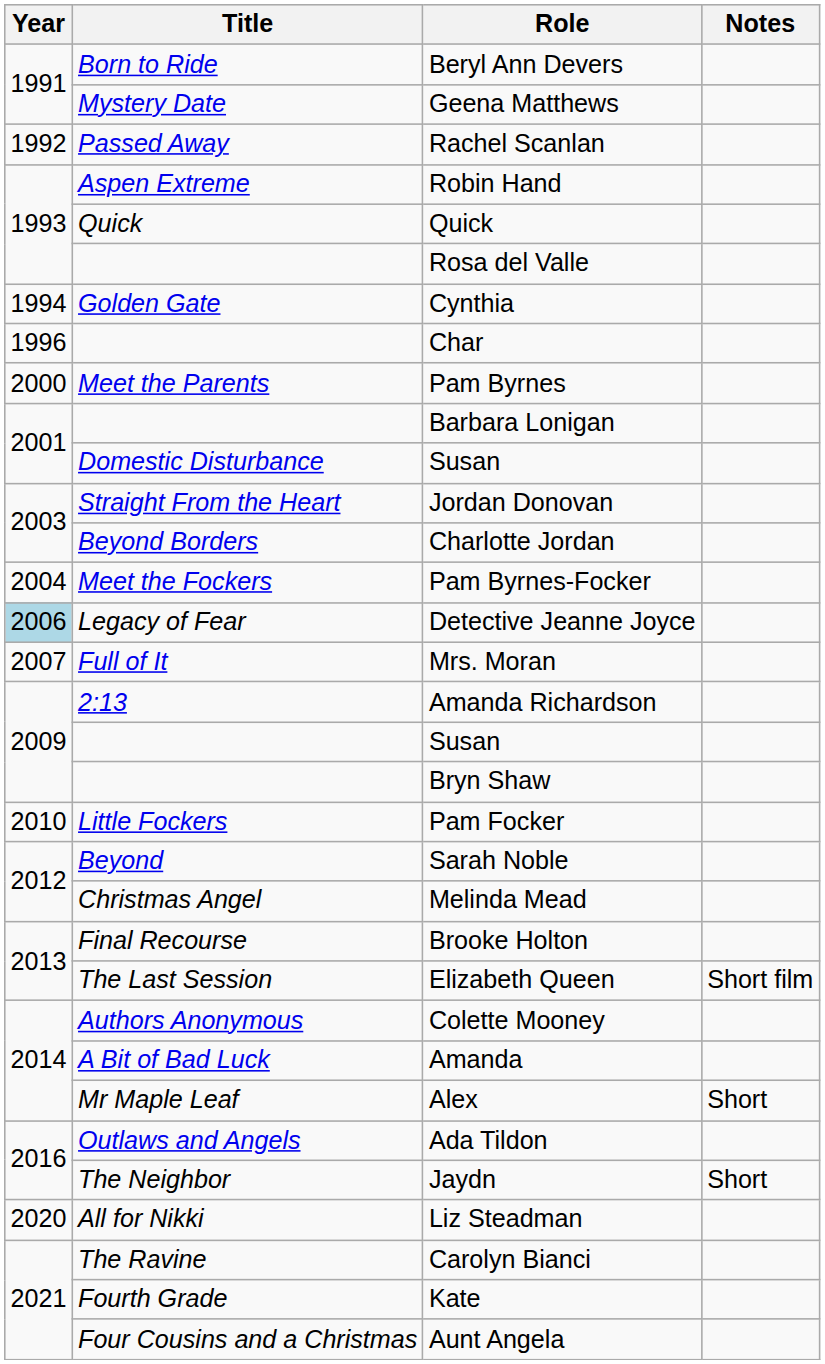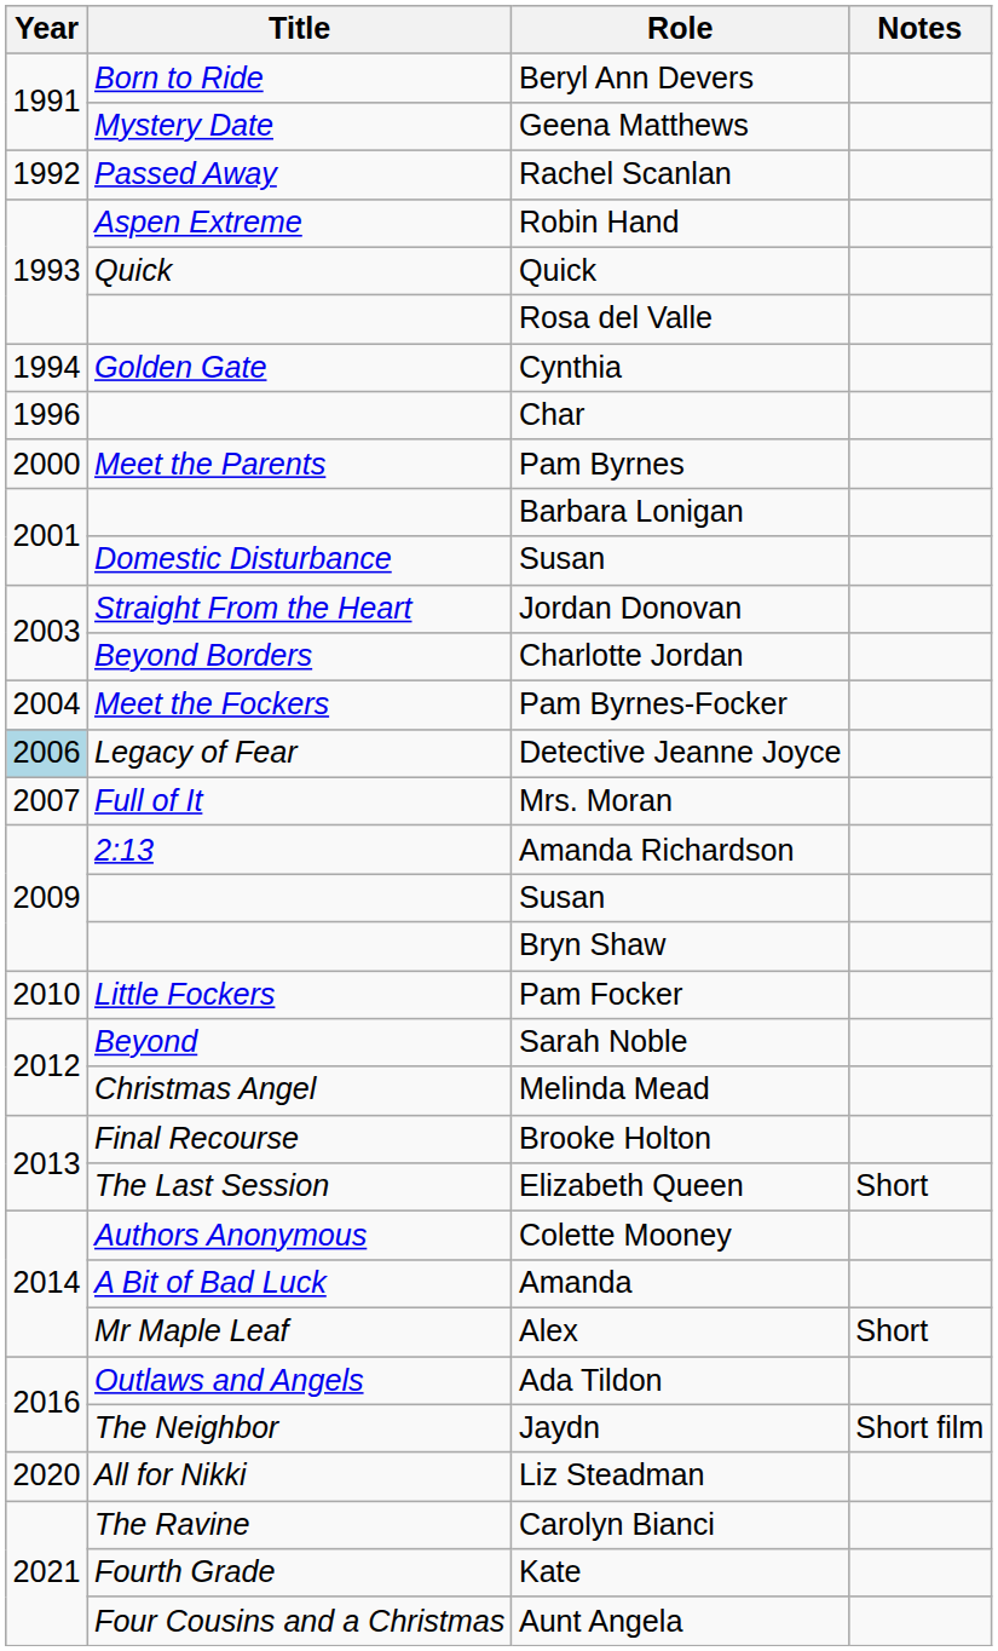 <table class="wikitable sortable">
 <tr>
 <th>Year</th>
 <th>Title</th>
 <th>Role</th>
 <th class="unsortable">Notes</th>
 </tr>
 <tr>
 <td rowspan=2>1991</td>
 <td><em><a href='#'>Born to Ride</a></em></td>
 <td>Beryl Ann Devers</td>
 <td></td>
 </tr>
 <tr>
 <td><em><a href='#'>Mystery Date</a></em></td>
 <td>Geena Matthews</td>
 <td></td>
 </tr>
 <tr>
 <td>1992</td>
 <td><em><a href='#'>Passed Away</a></em></td>
 <td>Rachel Scanlan</td>
 <td></td>
 </tr>
 <tr>
 <td rowspan=3>1993</td>
 <td><em><a href='#'>Aspen Extreme</a></em></td>
 <td>Robin Hand</td>
 <td></td>
 </tr>
 <tr>
 <td><em>Quick</em></td>
 <td>Quick</td>
 <td></td>
 </tr>
 <tr>
 <td><em></em></td>
 <td>Rosa del Valle</td>
 <td></td>
 </tr>
 <tr>
 <td>1994</td>
 <td><em><a href='#'>Golden Gate</a></em></td>
 <td>Cynthia</td>
 <td></td>
 </tr>
 <tr>
 <td>1996</td>
 <td><em></em></td>
 <td>Char</td>
 <td></td>
 </tr>
 <tr>
 <td>2000</td>
 <td><em><a href='#'>Meet the Parents</a></em></td>
 <td>Pam Byrnes</td>
 <td></td>
 </tr>
 <tr>
 <td rowspan=2>2001</td>
 <td><em></em></td>
 <td>Barbara Lonigan</td>
 <td></td>
 </tr>
 <tr>
 <td><em><a href='#'>Domestic Disturbance</a></em></td>
 <td>Susan</td>
 <td></td>
 </tr>
 <tr>
 <td rowspan=2>2003</td>
 <td><em><a href='#'>Straight From the Heart</a></em></td>
 <td>Jordan Donovan</td>
 <td></td>
 </tr>
 <tr>
 <td><em><a href='#'>Beyond Borders</a></em></td>
 <td>Charlotte Jordan</td>
 <td></td>
 </tr>
 <tr>
 <td>2004</td>
 <td><em><a href='#'>Meet the Fockers</a></em></td>
 <td>Pam Byrnes-Focker</td>
 <td></td>
 </tr>
 <tr>
 <td style="background: lightblue;">2006</td>
 <td><em>Legacy of Fear</em></td>
 <td>Detective Jeanne Joyce</td>
 <td></td>
 </tr>
 <tr>
 <td>2007</td>
 <td><em><a href='#'>Full of It</a></em></td>
 <td>Mrs. Moran</td>
 <td></td>
 </tr>
 <tr>
 <td rowspan=3>2009</td>
 <td><em><a href='#'>2:13</a></em></td>
 <td>Amanda Richardson</td>
 <td></td>
 </tr>
 <tr>
 <td><em></em></td>
 <td>Susan</td>
 <td></td>
 </tr>
 <tr>
 <td><em></em></td>
 <td>Bryn Shaw</td>
 <td></td>
 </tr>
 <tr>
 <td>2010</td>
 <td><em><a href='#'>Little Fockers</a></em></td>
 <td>Pam Focker</td>
 <td></td>
 </tr>
 <tr>
 <td rowspan=2>2012</td>
 <td><em><a href='#'>Beyond</a></em></td>
 <td>Sarah Noble</td>
 <td></td>
 </tr>
 <tr>
 <td><em>Christmas Angel</em></td>
 <td>Melinda Mead</td>
 <td></td>
 </tr>
 <tr>
 <td rowspan=2>2013</td>
 <td><em>Final Recourse</em></td>
 <td>Brooke Holton</td>
 <td></td>
 </tr>
 <tr>
 <td><em>The Last Session</em></td>
 <td>Elizabeth Queen</td>
-<td>Short film</td>
+<td>Short</td>
 </tr>
 <tr>
 <td rowspan=3>2014</td>
 <td><em><a href='#'>Authors Anonymous</a></em></td>
 <td>Colette Mooney</td>
 <td></td>
 </tr>
 <tr>
 <td><em><a href='#'>A Bit of Bad Luck</a></em></td>
 <td>Amanda</td>
 <td></td>
 </tr>
 <tr>
 <td><em>Mr Maple Leaf</em></td>
 <td>Alex</td>
 <td>Short</td>
 </tr>
 <tr>
 <td rowspan=2>2016</td>
 <td><em><a href='#'>Outlaws and Angels</a></em></td>
 <td>Ada Tildon</td>
 <td></td>
 </tr>
 <tr>
 <td><em>The Neighbor</em></td>
 <td>Jaydn</td>
-<td>Short</td>
+<td>Short film</td>
 </tr>
 <tr>
 <td>2020</td>
 <td><em>All for Nikki</em></td>
 <td>Liz Steadman</td>
 <td></td>
 </tr>
 <tr>
 <td rowspan=3>2021</td>
 <td><em>The Ravine</em></td>
 <td>Carolyn Bianci</td>
 <td></td>
 </tr>
 <tr>
 <td><em>Fourth Grade</em></td>
 <td>Kate</td>
 <td></td>
 </tr>
 <tr>
 <td><em>Four Cousins and a Christmas</em></td>
 <td>Aunt Angela</td>
 <td></td>
 </tr>
 </table>
